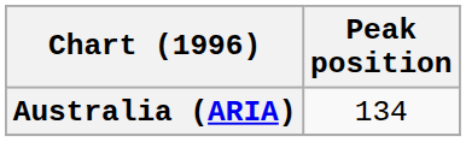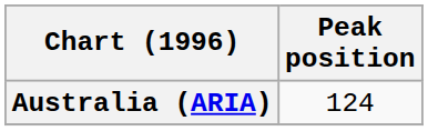 <table class="wikitable sortable plainrowheaders">
 <tr>
 <th scope="col">Chart (1996)</th>
 <th scope="col">Peak<br>position</th>
 </tr>
 <tr>
 <th scope="row">Australia (<a href='#'>ARIA</a>)</th>
-<td align="center">134</td>
+<td align="center">124</td>
 </tr>
 <tr>
 </tr>
 </table>
